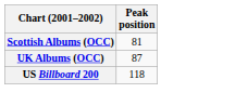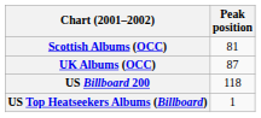 <table class="wikitable sortable plainrowheaders" style="text-align:center;">
 <tr>
 <th scope="col">Chart (2001–2002)</th>
 <th scope="col">Peak<br>position</th>
 </tr>
 <tr>
 <th scope="row"><a href='#'>Scottish Albums</a> (<a href='#'>OCC</a>)</th>
 <td>81</td>
 </tr>
 <tr>
 <th scope="row"><a href='#'>UK Albums</a> (<a href='#'>OCC</a>)</th>
 <td>87</td>
 </tr>
 <tr>
 <th scope="row">US <a href='#'><em>Billboard</em> 200</a></th>
 <td>118</td>
 </tr>
+<tr>
+<th scope="row">US <a href='#'>Top Heatseekers Albums</a> (<em><a href='#'>Billboard</a></em>)</th>
+<td>1</td>
+</tr>
 </table>
